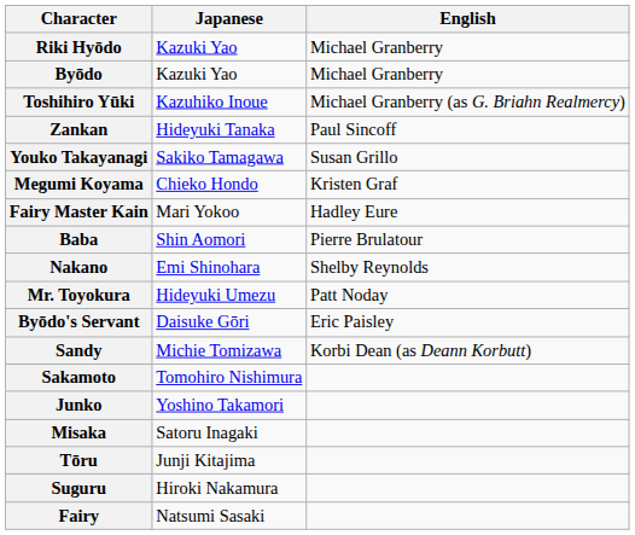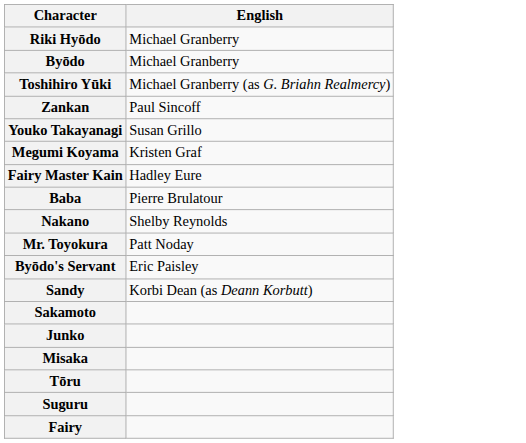 <table class="wikitable mw-collapsible">
 <tr>
 <th>Character</th>
-<th>Japanese</th>
 <th>English</th>
 </tr>
 <tr>
 <th>Riki Hyōdo</th>
-<td><a href='#'>Kazuki Yao</a></td>
 <td>Michael Granberry</td>
 </tr>
 <tr>
 <th>Byōdo</th>
-<td>Kazuki Yao</td>
 <td>Michael Granberry</td>
 </tr>
 <tr>
 <th>Toshihiro Yūki</th>
-<td><a href='#'>Kazuhiko Inoue</a></td>
 <td>Michael Granberry (as <em>G. Briahn Realmercy</em>)</td>
 </tr>
 <tr>
 <th>Zankan</th>
-<td><a href='#'>Hideyuki Tanaka</a></td>
 <td>Paul Sincoff</td>
 </tr>
 <tr>
 <th>Youko Takayanagi</th>
-<td><a href='#'>Sakiko Tamagawa</a></td>
 <td>Susan Grillo</td>
 </tr>
 <tr>
 <th>Megumi Koyama</th>
-<td><a href='#'>Chieko Hondo</a></td>
 <td>Kristen Graf</td>
 </tr>
 <tr>
 <th>Fairy Master Kain</th>
-<td>Mari Yokoo</td>
 <td>Hadley Eure</td>
 </tr>
 <tr>
 <th>Baba</th>
-<td><a href='#'>Shin Aomori</a></td>
 <td>Pierre Brulatour</td>
 </tr>
 <tr>
 <th>Nakano</th>
-<td><a href='#'>Emi Shinohara</a></td>
 <td>Shelby Reynolds</td>
 </tr>
 <tr>
 <th>Mr. Toyokura</th>
-<td><a href='#'>Hideyuki Umezu</a></td>
 <td>Patt Noday</td>
 </tr>
 <tr>
 <th>Byōdo's Servant</th>
-<td><a href='#'>Daisuke Gōri</a></td>
 <td>Eric Paisley</td>
 </tr>
 <tr>
 <th>Sandy</th>
-<td><a href='#'>Michie Tomizawa</a></td>
 <td>Korbi Dean (as <em>Deann Korbutt</em>)</td>
 </tr>
 <tr>
 <th>Sakamoto</th>
-<td><a href='#'>Tomohiro Nishimura</a></td>
 <td></td>
 </tr>
 <tr>
 <th>Junko</th>
-<td><a href='#'>Yoshino Takamori</a></td>
 <td></td>
 </tr>
 <tr>
 <th>Misaka</th>
-<td>Satoru Inagaki</td>
 <td></td>
 </tr>
 <tr>
 <th>Tōru</th>
-<td>Junji Kitajima</td>
 <td></td>
 </tr>
 <tr>
 <th>Suguru</th>
-<td>Hiroki Nakamura</td>
 <td></td>
 </tr>
 <tr>
 <th>Fairy</th>
-<td>Natsumi Sasaki</td>
 <td></td>
 </tr>
 </table>
